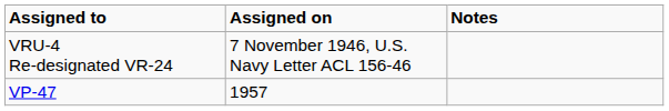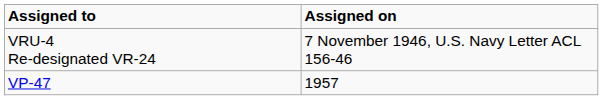 <table class="wikitable" style="width: 70%;">
 <tr>
 <td style="width: 200px;"><strong>Assigned to</strong></td>
 <td style="width: 200px;"><strong>Assigned on</strong></td>
-<td><strong>Notes</strong></td>
 </tr>
 <tr>
 <td>VRU-4<br>Re-designated VR-24</td>
 <td>7 November 1946, U.S. Navy Letter ACL 156-46</td>
-<td></td>
 </tr>
 <tr>
 <td><a href='#'>VP-47</a></td>
 <td>1957</td>
-<td></td>
 </tr>
 </table>
